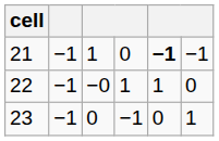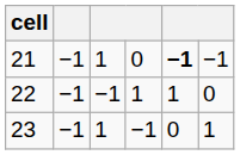 <table class="wikitable defaultright col1center col2center col3center">
 <tr>
 <th>cell</th>
 <th></th>
 <th colspan=2></th>
 <th colspan=2></th>
 </tr>
 <tr>
 <td>21</td>
 <td>−1</td>
 <td>1</td>
 <td>0</td>
 <td><strong>−1</strong></td>
 <td>−1</td>
 </tr>
 <tr>
 <td>22</td>
 <td>−1</td>
-<td>−0</td>
+<td>−1</td>
 <td>1</td>
 <td>1</td>
 <td>0</td>
 </tr>
 <tr>
 <td>23</td>
 <td>−1</td>
-<td>0</td>
+<td>1</td>
 <td>−1</td>
 <td>0</td>
 <td>1</td>
 </tr>
 </table>
